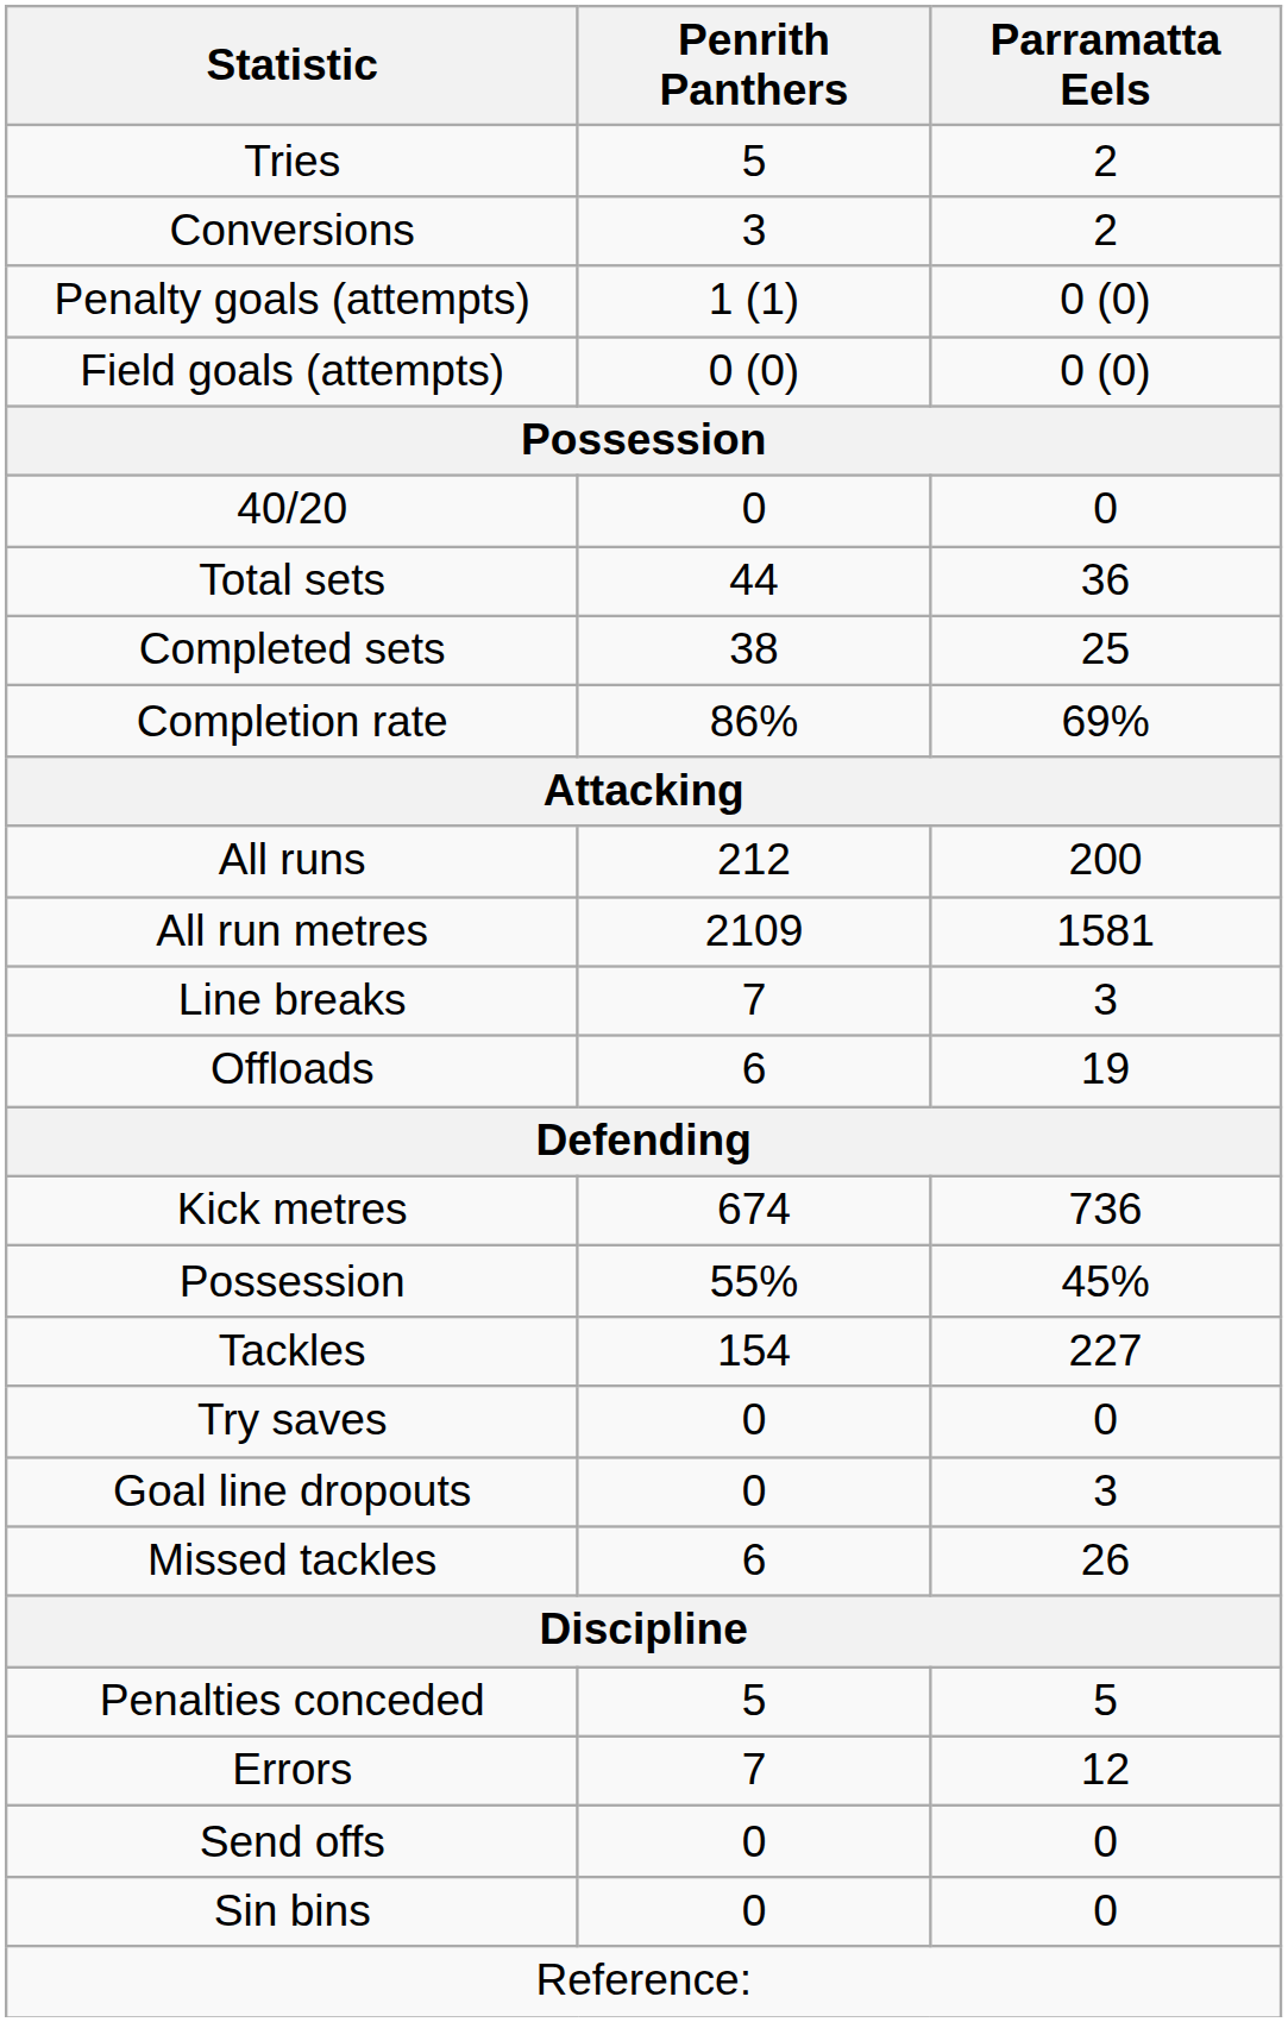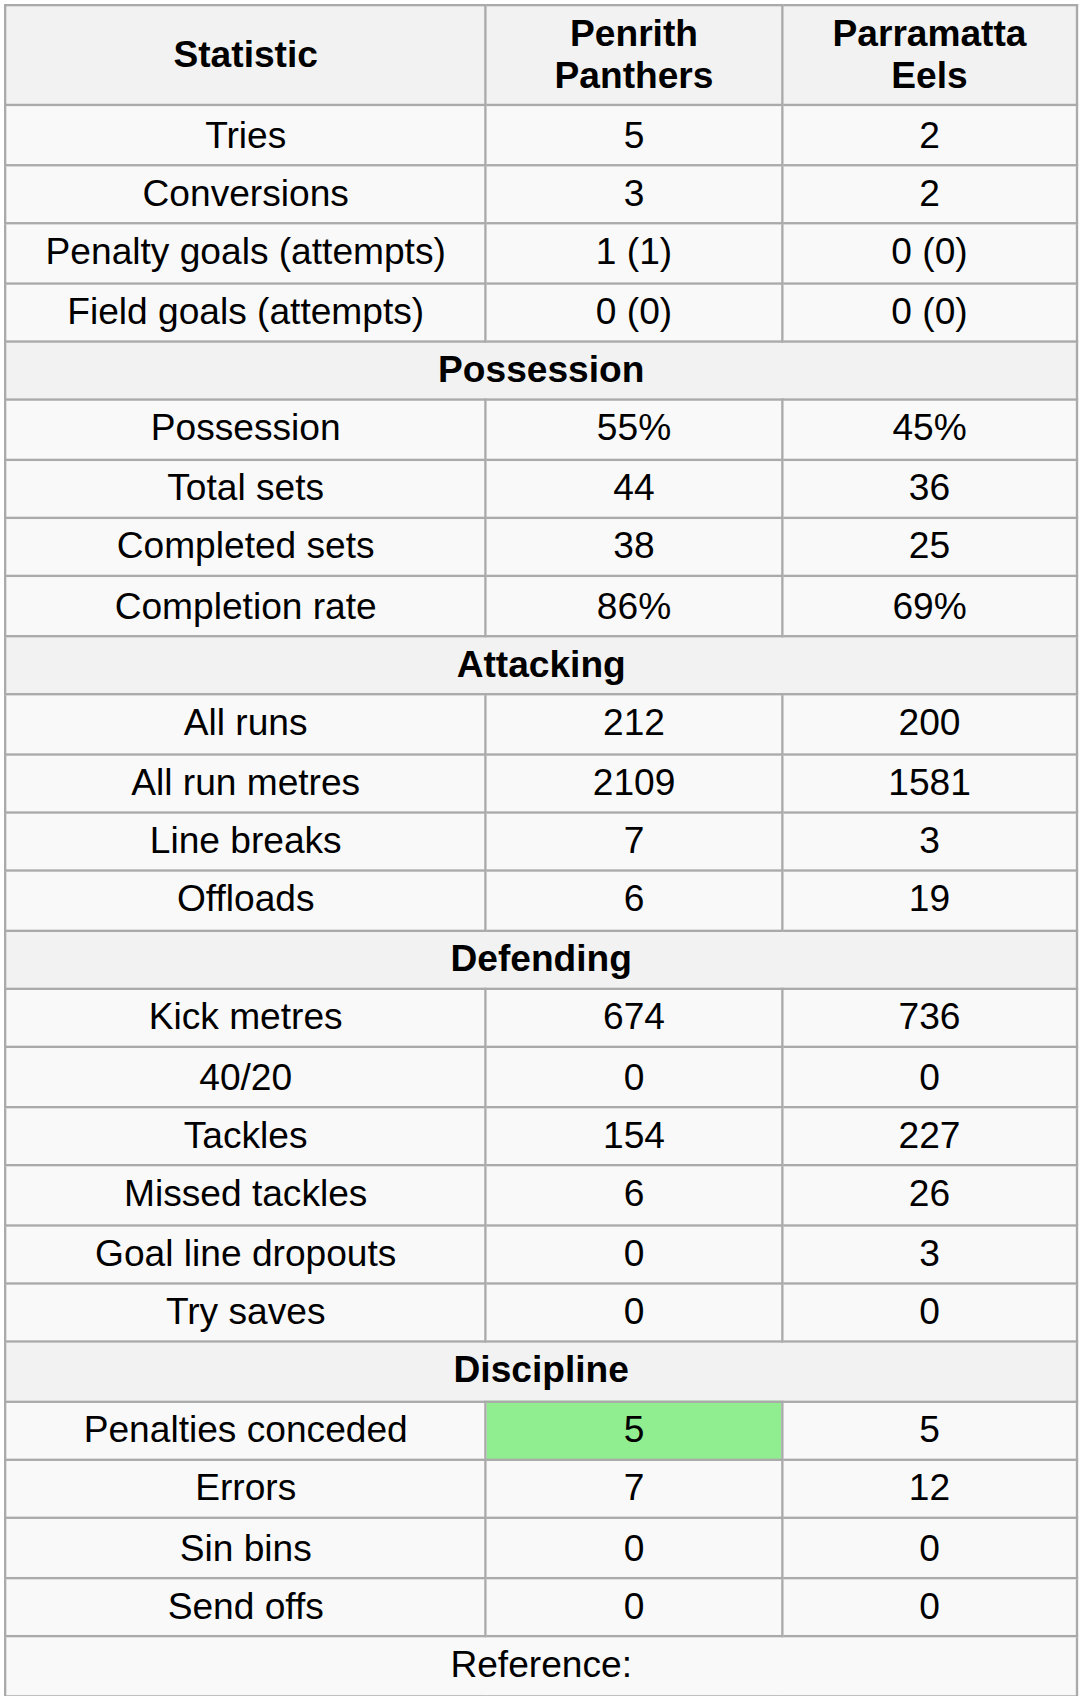 <table class="wikitable" style="text-align: center">
 <tr>
 <th width=200>Statistic</th>
 <th width=120>Penrith Panthers</th>
 <th width=120>Parramatta Eels</th>
 </tr>
 <tr>
 <td>Tries</td>
 <td>5</td>
 <td>2</td>
 </tr>
 <tr>
 <td>Conversions</td>
 <td>3</td>
 <td>2</td>
 </tr>
 <tr>
 <td>Penalty goals (attempts)</td>
 <td>1 (1)</td>
 <td>0 (0)</td>
 </tr>
 <tr>
 <td>Field goals (attempts)</td>
 <td>0 (0)</td>
 <td>0 (0)</td>
 </tr>
 <tr>
 <th colspan=3>Possession</th>
 </tr>
 <tr>
-<td>40/20</td>
-<td>0</td>
-<td>0</td>
+<td>Possession</td>
+<td>55%</td>
+<td>45%</td>
 </tr>
 <tr>
 <td>Total sets</td>
 <td>44</td>
 <td>36</td>
 </tr>
 <tr>
 <td>Completed sets</td>
 <td>38</td>
 <td>25</td>
 </tr>
 <tr>
 <td>Completion rate</td>
 <td>86%</td>
 <td>69%</td>
 </tr>
 <tr>
 <th colspan=3>Attacking</th>
 </tr>
 <tr>
 <td>All runs</td>
 <td>212</td>
 <td>200</td>
 </tr>
 <tr>
 <td>All run metres</td>
 <td>2109</td>
 <td>1581</td>
 </tr>
 <tr>
 <td>Line breaks</td>
 <td>7</td>
 <td>3</td>
 </tr>
 <tr>
 <td>Offloads</td>
 <td>6</td>
 <td>19</td>
 </tr>
 <tr>
 <th colspan=3>Defending</th>
 </tr>
 <tr>
 <td>Kick metres</td>
 <td>674</td>
 <td>736</td>
 </tr>
 <tr>
-<td>Possession</td>
-<td>55%</td>
-<td>45%</td>
+<td>40/20</td>
+<td>0</td>
+<td>0</td>
 </tr>
 <tr>
 <td>Tackles</td>
 <td>154</td>
 <td>227</td>
 </tr>
 <tr>
-<td>Try saves</td>
-<td>0</td>
-<td>0</td>
+<td>Missed tackles</td>
+<td>6</td>
+<td>26</td>
 </tr>
 <tr>
 <td>Goal line dropouts</td>
 <td>0</td>
 <td>3</td>
 </tr>
 <tr>
-<td>Missed tackles</td>
-<td>6</td>
-<td>26</td>
+<td>Try saves</td>
+<td>0</td>
+<td>0</td>
 </tr>
 <tr>
 <th colspan=3>Discipline</th>
 </tr>
 <tr>
 <td>Penalties conceded</td>
-<td>5</td>
+<td style="background: lightgreen;">5</td>
 <td>5</td>
 </tr>
 <tr>
 <td>Errors</td>
 <td>7</td>
 <td>12</td>
 </tr>
 <tr>
-<td>Send offs</td>
+<td>Sin bins</td>
 <td>0</td>
 <td>0</td>
 </tr>
 <tr>
-<td>Sin bins</td>
+<td>Send offs</td>
 <td>0</td>
 <td>0</td>
 </tr>
 <tr>
 <td colspan="3">Reference: </td>
 </tr>
 </table>
